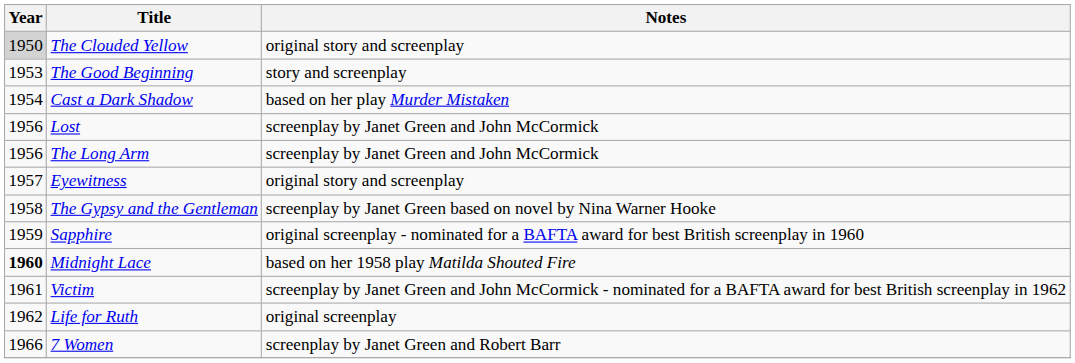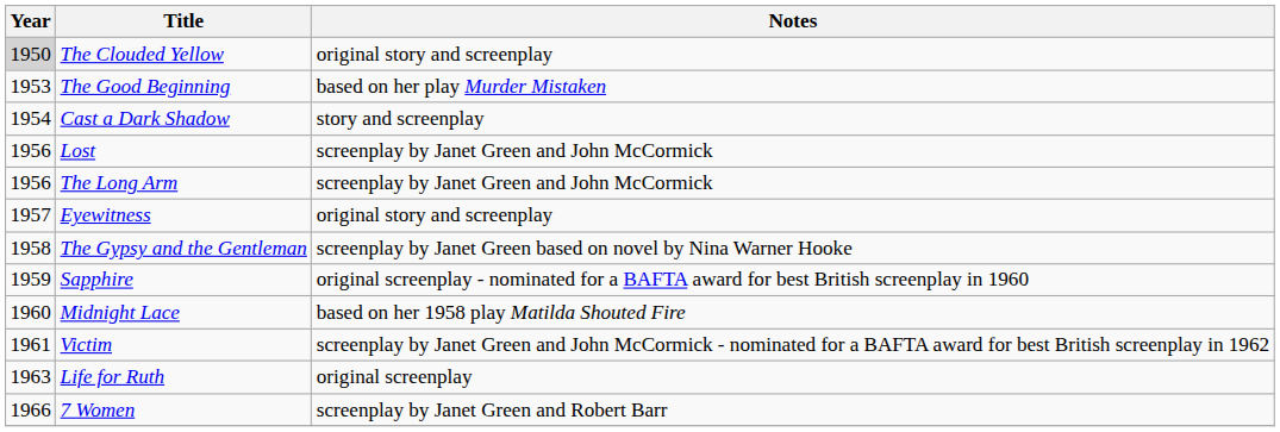 <table class="wikitable sortable">
 <tr>
 <th>Year</th>
 <th>Title</th>
 <th>Notes</th>
 </tr>
 <tr>
 <td style="background: lightgrey;">1950</td>
 <td><em><a href='#'>The Clouded Yellow</a></em></td>
 <td>original story and screenplay</td>
 </tr>
 <tr>
 <td>1953</td>
 <td><em><a href='#'>The Good Beginning</a></em></td>
-<td>story and screenplay</td>
+<td>based on her play <em><a href='#'>Murder Mistaken</a></em></td>
 </tr>
 <tr>
 <td>1954</td>
 <td><em><a href='#'>Cast a Dark Shadow</a></em></td>
-<td>based on her play <em><a href='#'>Murder Mistaken</a></em></td>
+<td>story and screenplay</td>
 </tr>
 <tr>
 <td>1956</td>
 <td><em><a href='#'>Lost</a></em></td>
 <td>screenplay by Janet Green and John McCormick</td>
 </tr>
 <tr>
 <td>1956</td>
 <td><em><a href='#'>The Long Arm</a></em></td>
 <td>screenplay by Janet Green and John McCormick</td>
 </tr>
 <tr>
 <td>1957</td>
 <td><em><a href='#'>Eyewitness</a></em></td>
 <td>original story and screenplay</td>
 </tr>
 <tr>
 <td>1958</td>
 <td><em><a href='#'>The Gypsy and the Gentleman</a></em></td>
 <td>screenplay by Janet Green based on novel by Nina Warner Hooke</td>
 </tr>
 <tr>
 <td>1959</td>
 <td><em><a href='#'>Sapphire</a></em></td>
 <td>original screenplay - nominated for a <a href='#'>BAFTA</a> award for best British screenplay in 1960 </td>
 </tr>
 <tr>
-<td><strong>1960</strong></td>
+<td>1960</td>
 <td><em><a href='#'>Midnight Lace</a></em></td>
 <td>based on her 1958 play <em>Matilda Shouted Fire</em></td>
 </tr>
 <tr>
 <td>1961</td>
 <td><em><a href='#'>Victim</a></em></td>
 <td>screenplay by Janet Green and John McCormick - nominated for a BAFTA award for best British screenplay in 1962 </td>
 </tr>
 <tr>
-<td>1962</td>
+<td>1963</td>
 <td><em><a href='#'>Life for Ruth</a></em></td>
 <td>original screenplay</td>
 </tr>
 <tr>
 <td>1966</td>
 <td><em><a href='#'>7 Women</a></em></td>
 <td>screenplay by Janet Green and Robert Barr</td>
 </tr>
 <tr>
 </tr>
 </table>
